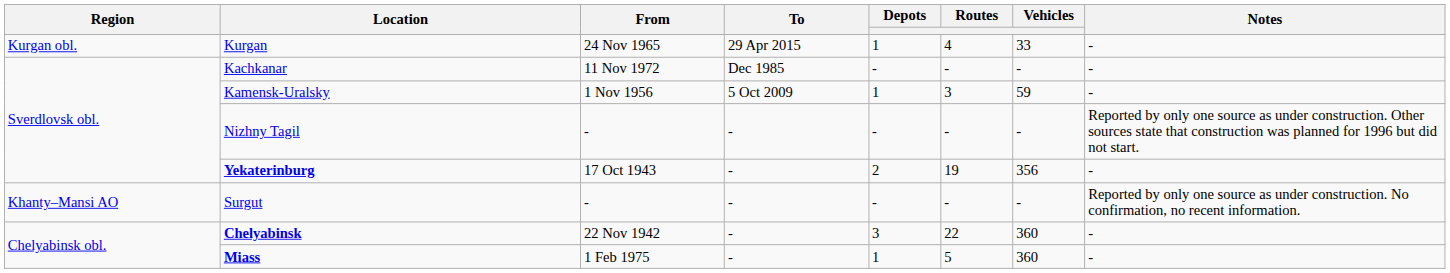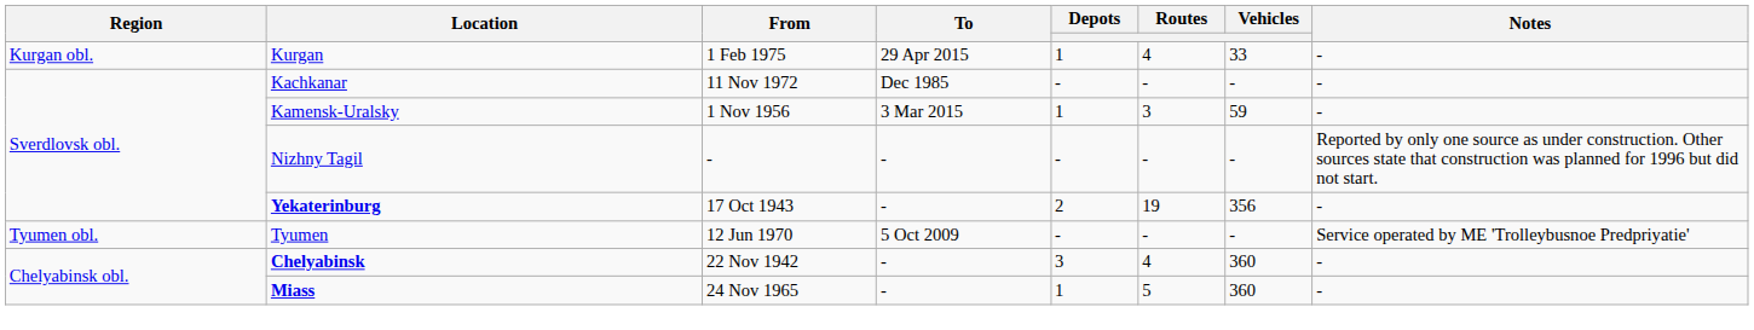 <table class="wikitable" width=100%>
 <tr>
 <th width=15% rowspan=2>Region</th>
 <th width=25% rowspan=2>Location</th>
 <th width=10% rowspan=2>From</th>
 <th width=10% rowspan=2>To</th>
 <th width=5%>Depots</th>
 <th width=5%>Routes</th>
 <th width=5%>Vehicles</th>
 <th width=25% rowspan=2>Notes</th>
 </tr>
 <tr>
 <th colspan=3></th>
 </tr>
 <tr>
 <td> <a href='#'>Kurgan obl.</a></td>
 <td> <a href='#'>Kurgan</a></td>
-<td>24 Nov 1965</td>
+<td>1 Feb 1975</td>
 <td>29 Apr 2015</td>
 <td>1</td>
 <td>4</td>
 <td>33</td>
 <td>-</td>
 </tr>
 <tr>
 <td rowspan=4> <a href='#'>Sverdlovsk obl.</a></td>
 <td> <a href='#'>Kachkanar</a></td>
 <td>11 Nov 1972</td>
 <td>Dec 1985</td>
 <td>-</td>
 <td>-</td>
 <td>-</td>
 <td>-</td>
 </tr>
 <tr>
 <td> <a href='#'>Kamensk-Uralsky</a></td>
 <td>1 Nov 1956</td>
-<td>5 Oct 2009</td>
+<td>3 Mar 2015</td>
 <td>1</td>
 <td>3</td>
 <td>59</td>
 <td>-</td>
 </tr>
 <tr>
 <td> <a href='#'>Nizhny Tagil</a></td>
 <td>-</td>
 <td>-</td>
 <td>-</td>
 <td>-</td>
 <td>-</td>
 <td>Reported by only one source as under construction. Other sources state that construction was planned for 1996 but did not start.</td>
 </tr>
 <tr>
 <td> <strong><a href='#'>Yekaterinburg</a></strong></td>
 <td>17 Oct 1943</td>
 <td>-</td>
 <td>2</td>
 <td>19</td>
 <td>356</td>
 <td>-</td>
 </tr>
 <tr>
-<td> <a href='#'>Khanty–Mansi AO</a></td>
-<td> <a href='#'>Surgut</a></td>
+<td> <a href='#'>Tyumen obl.</a></td>
+<td> <a href='#'>Tyumen</a></td>
+<td>12 Jun 1970</td>
+<td>5 Oct 2009</td>
 <td>-</td>
 <td>-</td>
 <td>-</td>
-<td>-</td>
-<td>-</td>
-<td>Reported by only one source as under construction. No confirmation, no recent information.</td>
+<td>Service operated by ME 'Trolleybusnoe Predpriyatie'</td>
 </tr>
 <tr>
 <td rowspan=2> <a href='#'>Chelyabinsk obl.</a></td>
 <td> <strong><a href='#'>Chelyabinsk</a></strong></td>
 <td>22 Nov 1942</td>
 <td>-</td>
 <td>3</td>
-<td>22</td>
+<td>4</td>
 <td>360</td>
 <td>-</td>
 </tr>
 <tr>
 <td> <strong><a href='#'>Miass</a></strong></td>
-<td>1 Feb 1975</td>
+<td>24 Nov 1965</td>
 <td>-</td>
 <td>1</td>
 <td>5</td>
 <td>360</td>
 <td>-</td>
 </tr>
 </table>
